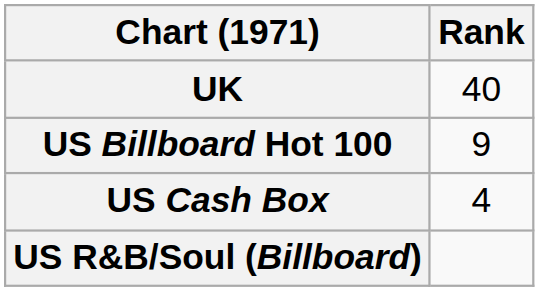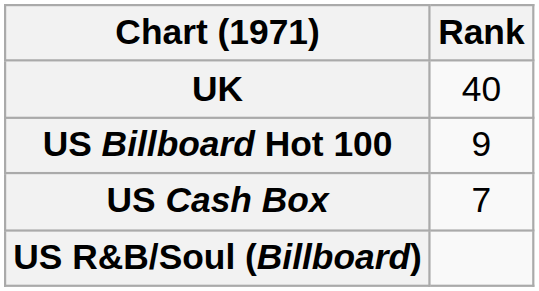 <table class="wikitable sortable plainrowheaders">
 <tr>
 <th scope="col">Chart (1971)</th>
 <th scope="col">Rank</th>
 </tr>
 <tr>
 <th scope="row">UK</th>
 <td style="text-align:center;">40</td>
 </tr>
 <tr>
 <th scope="row">US <em>Billboard</em> Hot 100</th>
 <td style="text-align:center;">9</td>
 </tr>
 <tr>
 <th scope="row">US <em>Cash Box</em></th>
-<td style="text-align:center;">4</td>
+<td style="text-align:center;">7</td>
 </tr>
 <tr>
 <th scope="row">US R&B/Soul (<em>Billboard</em>)</th>
 <td></td>
 </tr>
 </table>
